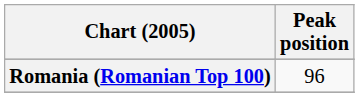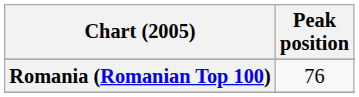 <table class="wikitable sortable plainrowheaders" style="text-align:center">
 <tr>
 <th scope="col">Chart (2005)</th>
 <th scope="col">Peak<br>position</th>
 </tr>
 <tr>
 </tr>
 <tr>
 <th scope="row">Romania (<a href='#'>Romanian Top 100</a>)</th>
-<td>96</td>
+<td>76</td>
 </tr>
 <tr>
 </tr>
 <tr>
 </tr>
 <tr>
 </tr>
 </table>
